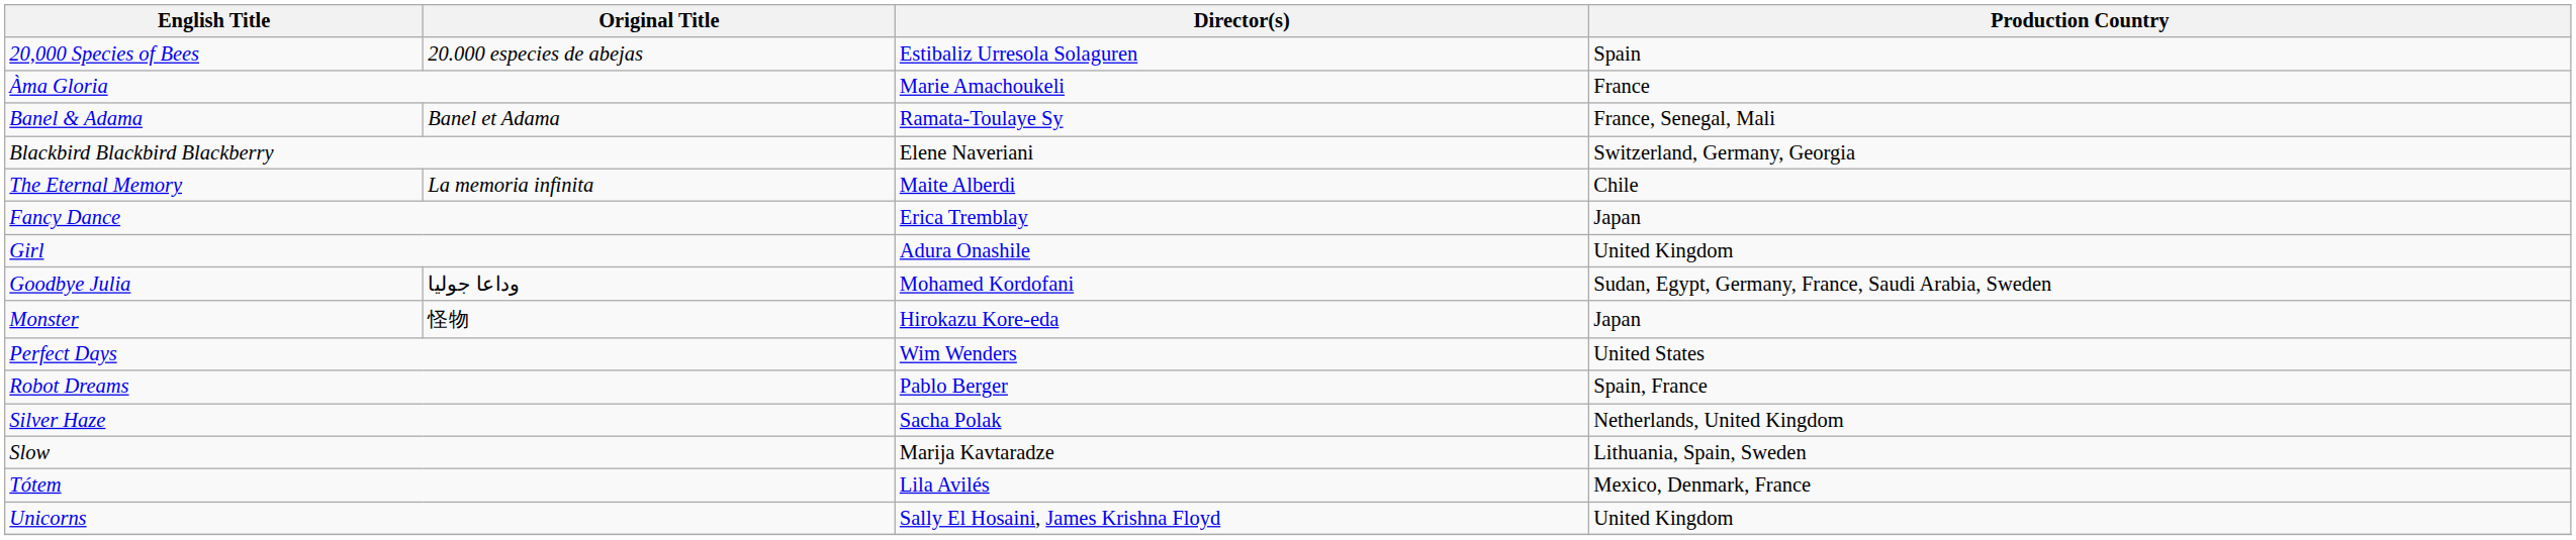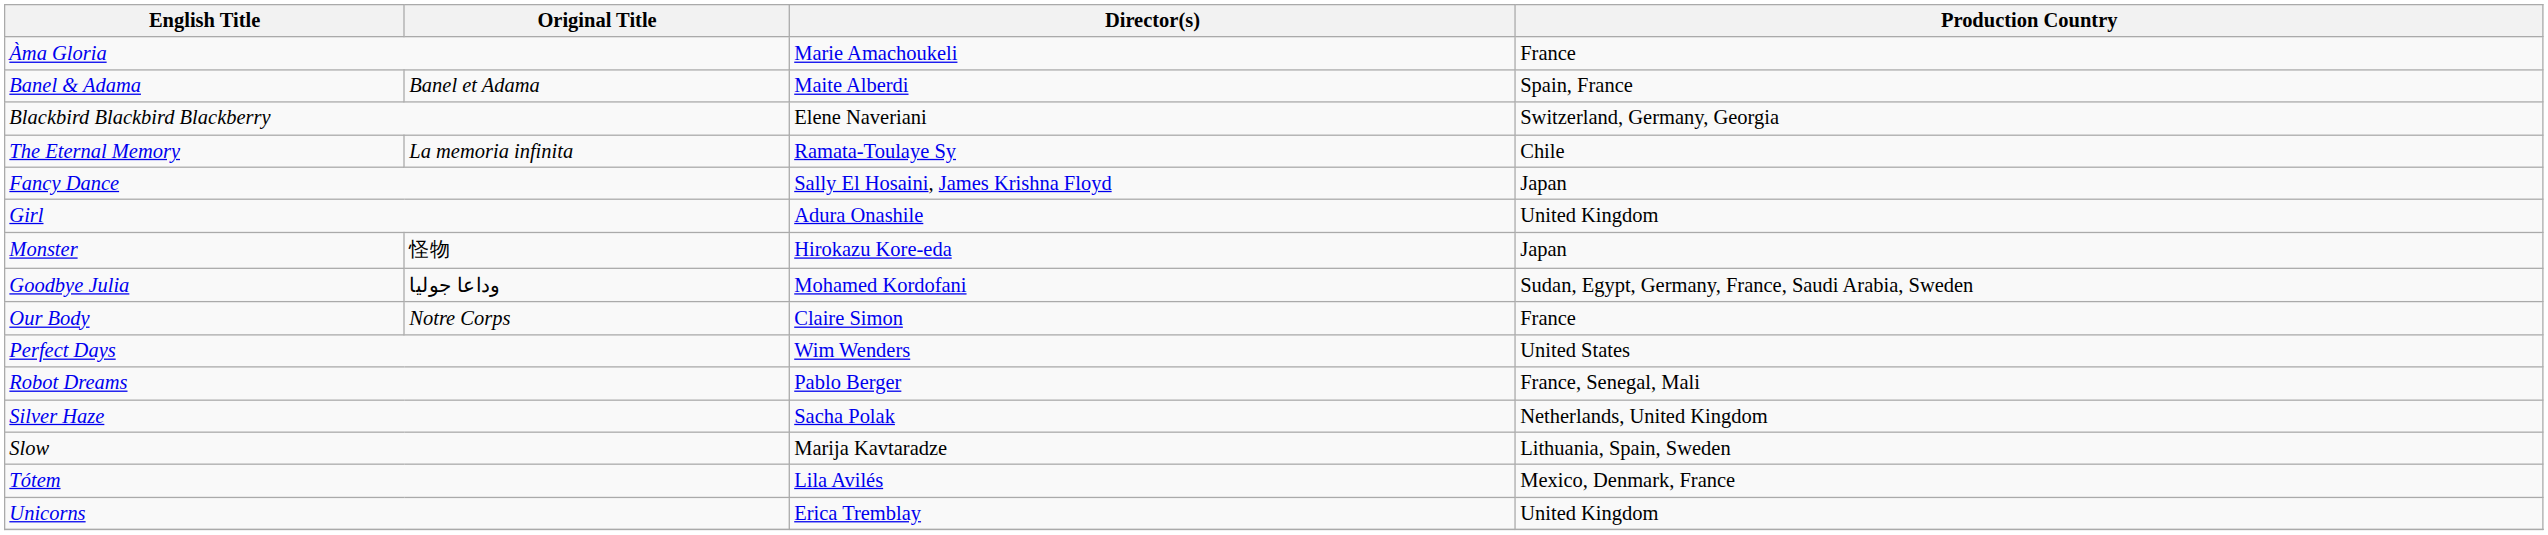 <table class="wikitable" style="width:100%; margin-bottom:4px">
 <tr>
 <th>English Title</th>
 <th>Original Title</th>
 <th>Director(s)</th>
 <th>Production Country</th>
-</tr>
-<tr>
-<td><em><a href='#'>20,000 Species of Bees</a></em></td>
-<td><em>20.000 especies de abejas</em></td>
-<td><a href='#'>Estibaliz Urresola Solaguren</a></td>
-<td>Spain</td>
 </tr>
 <tr>
 <td colspan="2"><em><a href='#'>Àma Gloria</a></em></td>
 <td><a href='#'>Marie Amachoukeli</a></td>
 <td>France</td>
 </tr>
 <tr>
 <td><em><a href='#'>Banel & Adama</a></em></td>
 <td><em>Banel et Adama</em></td>
-<td><a href='#'>Ramata-Toulaye Sy</a></td>
-<td>France, Senegal, Mali</td>
+<td><a href='#'>Maite Alberdi</a></td>
+<td>Spain, France</td>
 </tr>
 <tr>
 <td colspan="2"><em>Blackbird Blackbird Blackberry</em></td>
 <td>Elene Naveriani</td>
 <td>Switzerland, Germany, Georgia</td>
 </tr>
 <tr>
 <td><em><a href='#'>The Eternal Memory</a></em></td>
 <td><em>La memoria infinita</em></td>
-<td><a href='#'>Maite Alberdi</a></td>
+<td><a href='#'>Ramata-Toulaye Sy</a></td>
 <td>Chile</td>
 </tr>
 <tr>
 <td colspan="2"><em><a href='#'>Fancy Dance</a></em></td>
-<td><a href='#'>Erica Tremblay</a></td>
+<td><a href='#'>Sally El Hosaini</a>, <a href='#'>James Krishna Floyd</a></td>
 <td>Japan</td>
 </tr>
 <tr>
 <td colspan="2"><em><a href='#'>Girl</a></em></td>
 <td><a href='#'>Adura Onashile</a></td>
 <td>United Kingdom</td>
 </tr>
 <tr>
+<td><em><a href='#'>Monster</a></em></td>
+<td>怪物</td>
+<td><a href='#'>Hirokazu Kore-eda</a></td>
+<td>Japan</td>
+</tr>
+<tr>
 <td><em><a href='#'>Goodbye Julia</a></em></td>
 <td>وداعا جوليا</td>
 <td><a href='#'>Mohamed Kordofani</a></td>
 <td>Sudan, Egypt, Germany, France, Saudi Arabia, Sweden</td>
 </tr>
 <tr>
-<td><em><a href='#'>Monster</a></em></td>
-<td>怪物</td>
-<td><a href='#'>Hirokazu Kore-eda</a></td>
-<td>Japan</td>
+<td><em><a href='#'>Our Body</a></em></td>
+<td><em>Notre Corps</em></td>
+<td><a href='#'>Claire Simon</a></td>
+<td>France</td>
 </tr>
 <tr>
 <td colspan="2"><em><a href='#'>Perfect Days</a></em></td>
 <td><a href='#'>Wim Wenders</a></td>
 <td>United States</td>
 </tr>
 <tr>
 <td colspan="2"><em><a href='#'>Robot Dreams</a></em></td>
 <td><a href='#'>Pablo Berger</a></td>
-<td>Spain, France</td>
+<td>France, Senegal, Mali</td>
 </tr>
 <tr>
 <td colspan="2"><em><a href='#'>Silver Haze</a></em></td>
 <td><a href='#'>Sacha Polak</a></td>
 <td>Netherlands, United Kingdom</td>
 </tr>
 <tr>
 <td colspan="2"><em>Slow</em></td>
 <td>Marija Kavtaradze</td>
 <td>Lithuania, Spain, Sweden</td>
 </tr>
 <tr>
 <td colspan="2"><em><a href='#'>Tótem</a></em></td>
 <td><a href='#'>Lila Avilés</a></td>
 <td>Mexico, Denmark, France</td>
 </tr>
 <tr>
 <td colspan="2"><em><a href='#'>Unicorns</a></em></td>
-<td><a href='#'>Sally El Hosaini</a>, <a href='#'>James Krishna Floyd</a></td>
+<td><a href='#'>Erica Tremblay</a></td>
 <td>United Kingdom</td>
 </tr>
 <tr>
 </tr>
 </table>
